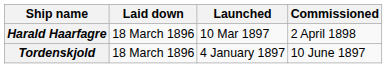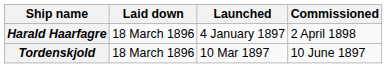 <table class="wikitable plainrowheaders">
 <tr>
 <th scope="col">Ship name</th>
 <th scope="col">Laid down</th>
 <th scope="col">Launched</th>
 <th scope="col">Commissioned</th>
 </tr>
 <tr>
 <th scope="row"><em>Harald Haarfagre</em></th>
 <td>18 March 1896</td>
-<td>10 Mar 1897</td>
+<td>4 January 1897</td>
 <td>2 April 1898</td>
 </tr>
 <tr>
 <th scope="row"><em>Tordenskjold</em></th>
 <td>18 March 1896</td>
-<td>4 January 1897</td>
+<td>10 Mar 1897</td>
 <td>10 June 1897</td>
 </tr>
 </table>
